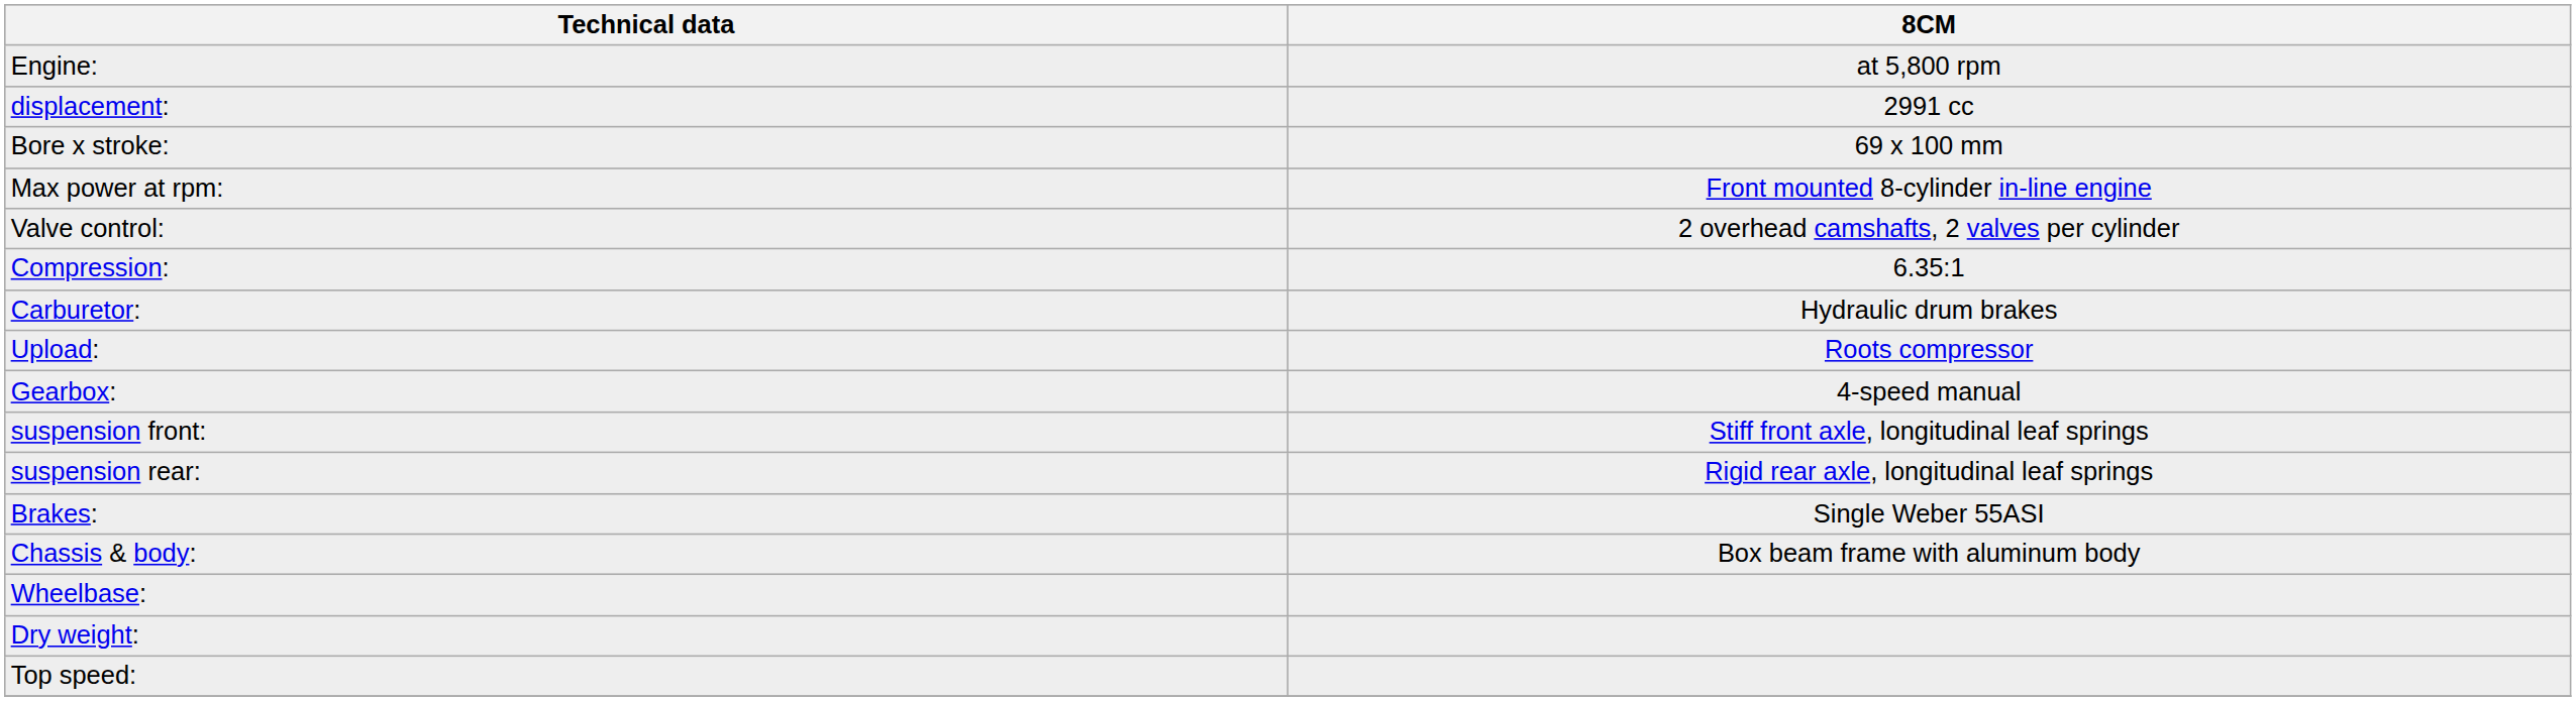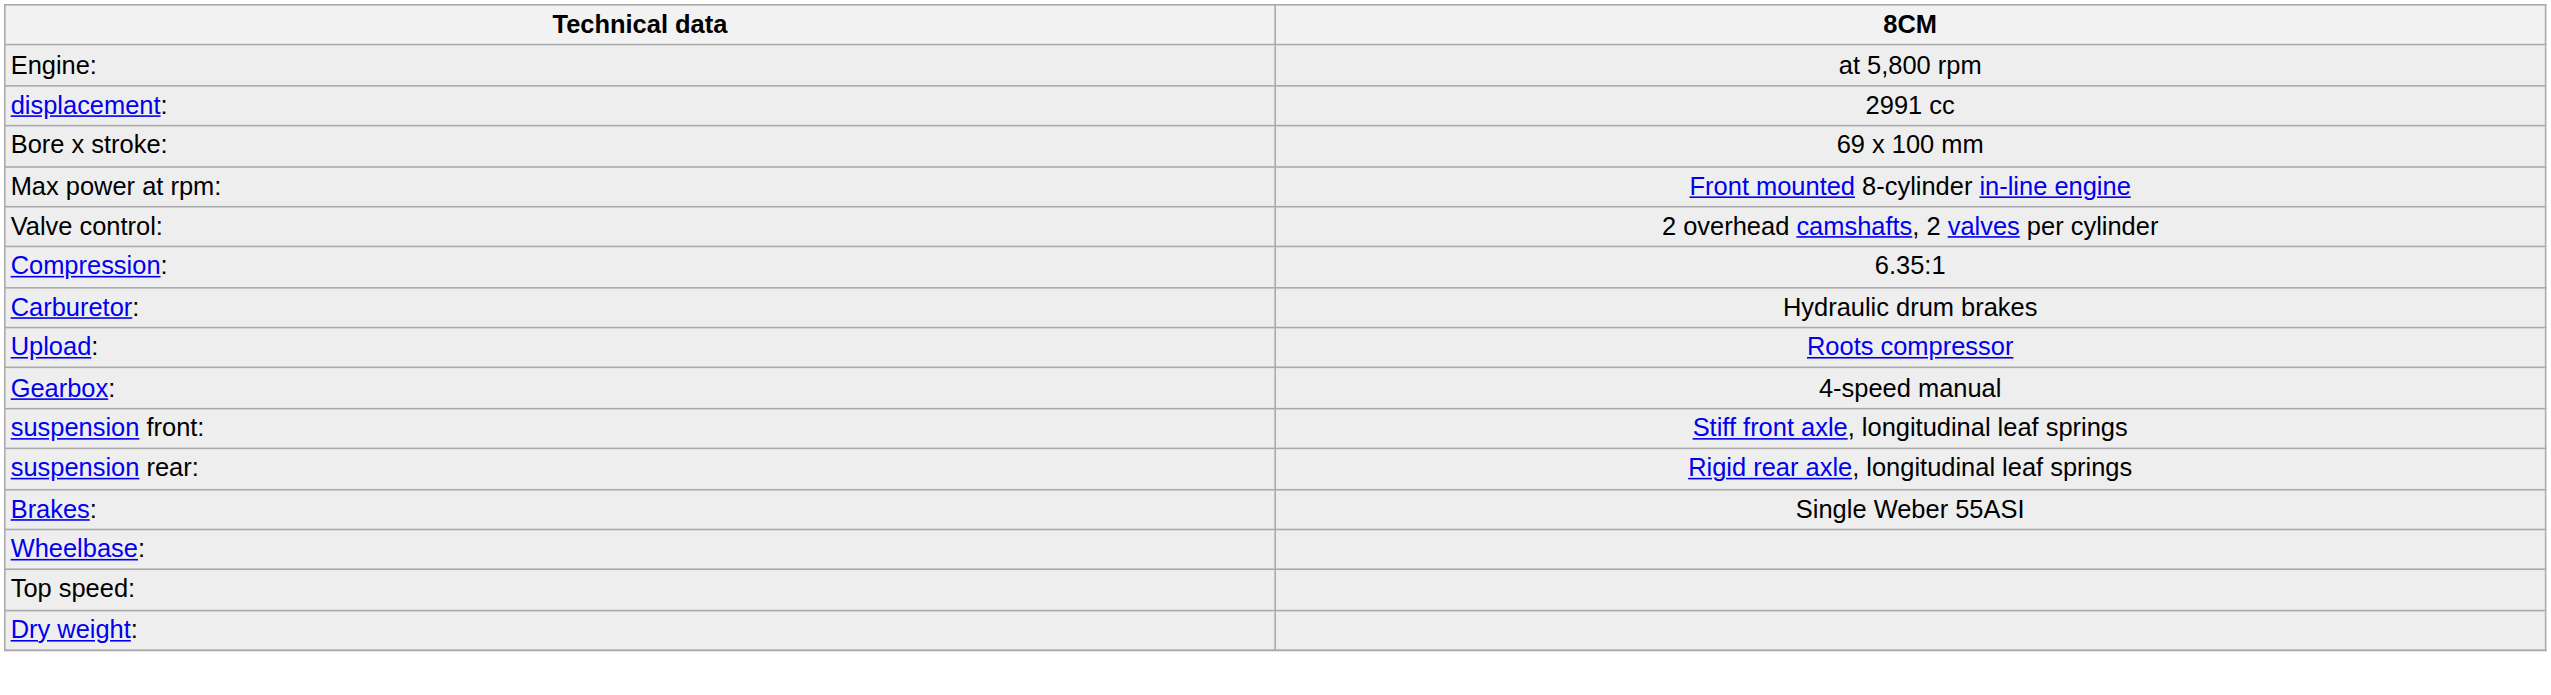 <table class="prettytable">
 <tr ---- bgcolor="#DDDDDD">
 <th width="20%">Technical data</th>
 <th width="20%">8CM</th>
 </tr>
 <tr ---- bgcolor="#EEEEEE">
 <td>Engine: </td>
 <td align="center"> at 5,800 rpm</td>
 </tr>
 <tr ---- bgcolor="#EEEEEE">
 <td><a href='#'>displacement</a>: </td>
 <td align="center">2991 cc</td>
 </tr>
 <tr ---- bgcolor="#EEEEEE">
 <td>Bore x stroke: </td>
 <td align="center">69 x 100 mm</td>
 </tr>
 <tr ---- bgcolor="#EEEEEE">
 <td>Max power at rpm: </td>
 <td align="center"><a href='#'>Front mounted</a> 8-cylinder <a href='#'>in-line engine</a></td>
 </tr>
 <tr ---- bgcolor="#EEEEEE">
 <td>Valve control: </td>
 <td align="center">2 overhead <a href='#'>camshafts</a>, 2 <a href='#'>valves</a> per cylinder</td>
 </tr>
 <tr ---- bgcolor="#EEEEEE">
 <td><a href='#'>Compression</a>: </td>
 <td align="center">6.35:1</td>
 </tr>
 <tr ---- bgcolor="#EEEEEE">
 <td><a href='#'>Carburetor</a>: </td>
 <td align="center">Hydraulic drum brakes</td>
 </tr>
 <tr ---- bgcolor="#EEEEEE">
 <td><a href='#'>Upload</a>: </td>
 <td align="center"><a href='#'>Roots compressor</a></td>
 </tr>
 <tr ---- bgcolor="#EEEEEE">
 <td><a href='#'>Gearbox</a>: </td>
 <td align="center">4-speed manual</td>
 </tr>
 <tr ---- bgcolor="#EEEEEE">
 <td><a href='#'>suspension</a>   front: </td>
 <td align="center"><a href='#'>Stiff front axle</a>, longitudinal leaf springs</td>
 </tr>
 <tr ---- bgcolor="#EEEEEE">
 <td><a href='#'>suspension</a>   rear: </td>
 <td align="center"><a href='#'>Rigid rear axle</a>, longitudinal leaf springs</td>
 </tr>
 <tr ---- bgcolor="#EEEEEE">
 <td><a href='#'>Brakes</a>: </td>
 <td align="center">Single Weber 55ASI</td>
 </tr>
 <tr ---- bgcolor="#EEEEEE">
-<td><a href='#'>Chassis</a> & <a href='#'>body</a>: </td>
-<td align="center">Box beam frame with aluminum body</td>
+<td><a href='#'>Wheelbase</a>: </td>
+<td align="center"></td>
 </tr>
 <tr ---- bgcolor="#EEEEEE">
-<td><a href='#'>Wheelbase</a>: </td>
+<td>Top speed: </td>
 <td align="center"></td>
 </tr>
 <tr ---- bgcolor="#EEEEEE">
 <td><a href='#'>Dry weight</a>: </td>
 <td align="center"></td>
 </tr>
 <tr ---- bgcolor="#EEEEEE">
-<td>Top speed: </td>
-<td align="center"></td>
-</tr>
-<tr ---- bgcolor="#EEEEEE">
 </tr>
 </table>
